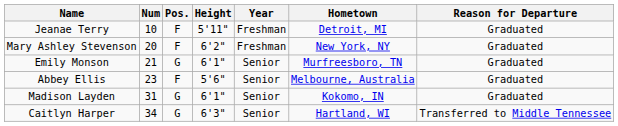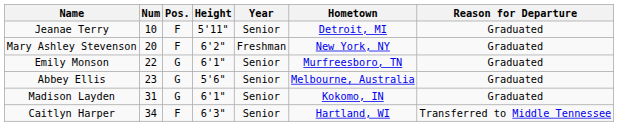 <table class="wikitable sortable sortable" style="text-align: center">
 <tr align=center>
 <th style=>Name</th>
 <th style=>Num</th>
 <th style=>Pos.</th>
 <th style=>Height</th>
 <th style=>Year</th>
 <th style=>Hometown</th>
 <th style=>Reason for Departure</th>
 </tr>
 <tr>
 <td>Jeanae Terry</td>
 <td>10</td>
 <td>F</td>
 <td>5'11"</td>
-<td>Freshman</td>
+<td>Senior</td>
 <td><a href='#'>Detroit, MI</a></td>
 <td>Graduated</td>
 </tr>
 <tr>
 <td>Mary Ashley Stevenson</td>
 <td>20</td>
 <td>F</td>
 <td>6'2"</td>
 <td>Freshman</td>
 <td><a href='#'>New York, NY</a></td>
 <td>Graduated</td>
 </tr>
 <tr>
 <td>Emily Monson</td>
-<td>21</td>
+<td>22</td>
 <td>G</td>
 <td>6'1"</td>
 <td>Senior</td>
 <td><a href='#'>Murfreesboro, TN</a></td>
 <td>Graduated</td>
 </tr>
 <tr>
 <td>Abbey Ellis</td>
 <td>23</td>
-<td>F</td>
+<td>G</td>
 <td>5'6"</td>
 <td>Senior</td>
 <td><a href='#'>Melbourne, Australia</a></td>
 <td>Graduated</td>
 </tr>
 <tr>
 <td>Madison Layden</td>
 <td>31</td>
 <td>G</td>
 <td>6'1"</td>
 <td>Senior</td>
 <td><a href='#'>Kokomo, IN</a></td>
 <td>Graduated</td>
 </tr>
 <tr>
 <td>Caitlyn Harper</td>
 <td>34</td>
-<td>G</td>
+<td>F</td>
 <td>6'3"</td>
 <td>Senior</td>
 <td><a href='#'>Hartland, WI</a></td>
 <td>Transferred to <a href='#'>Middle Tennessee</a></td>
 </tr>
 </table>
